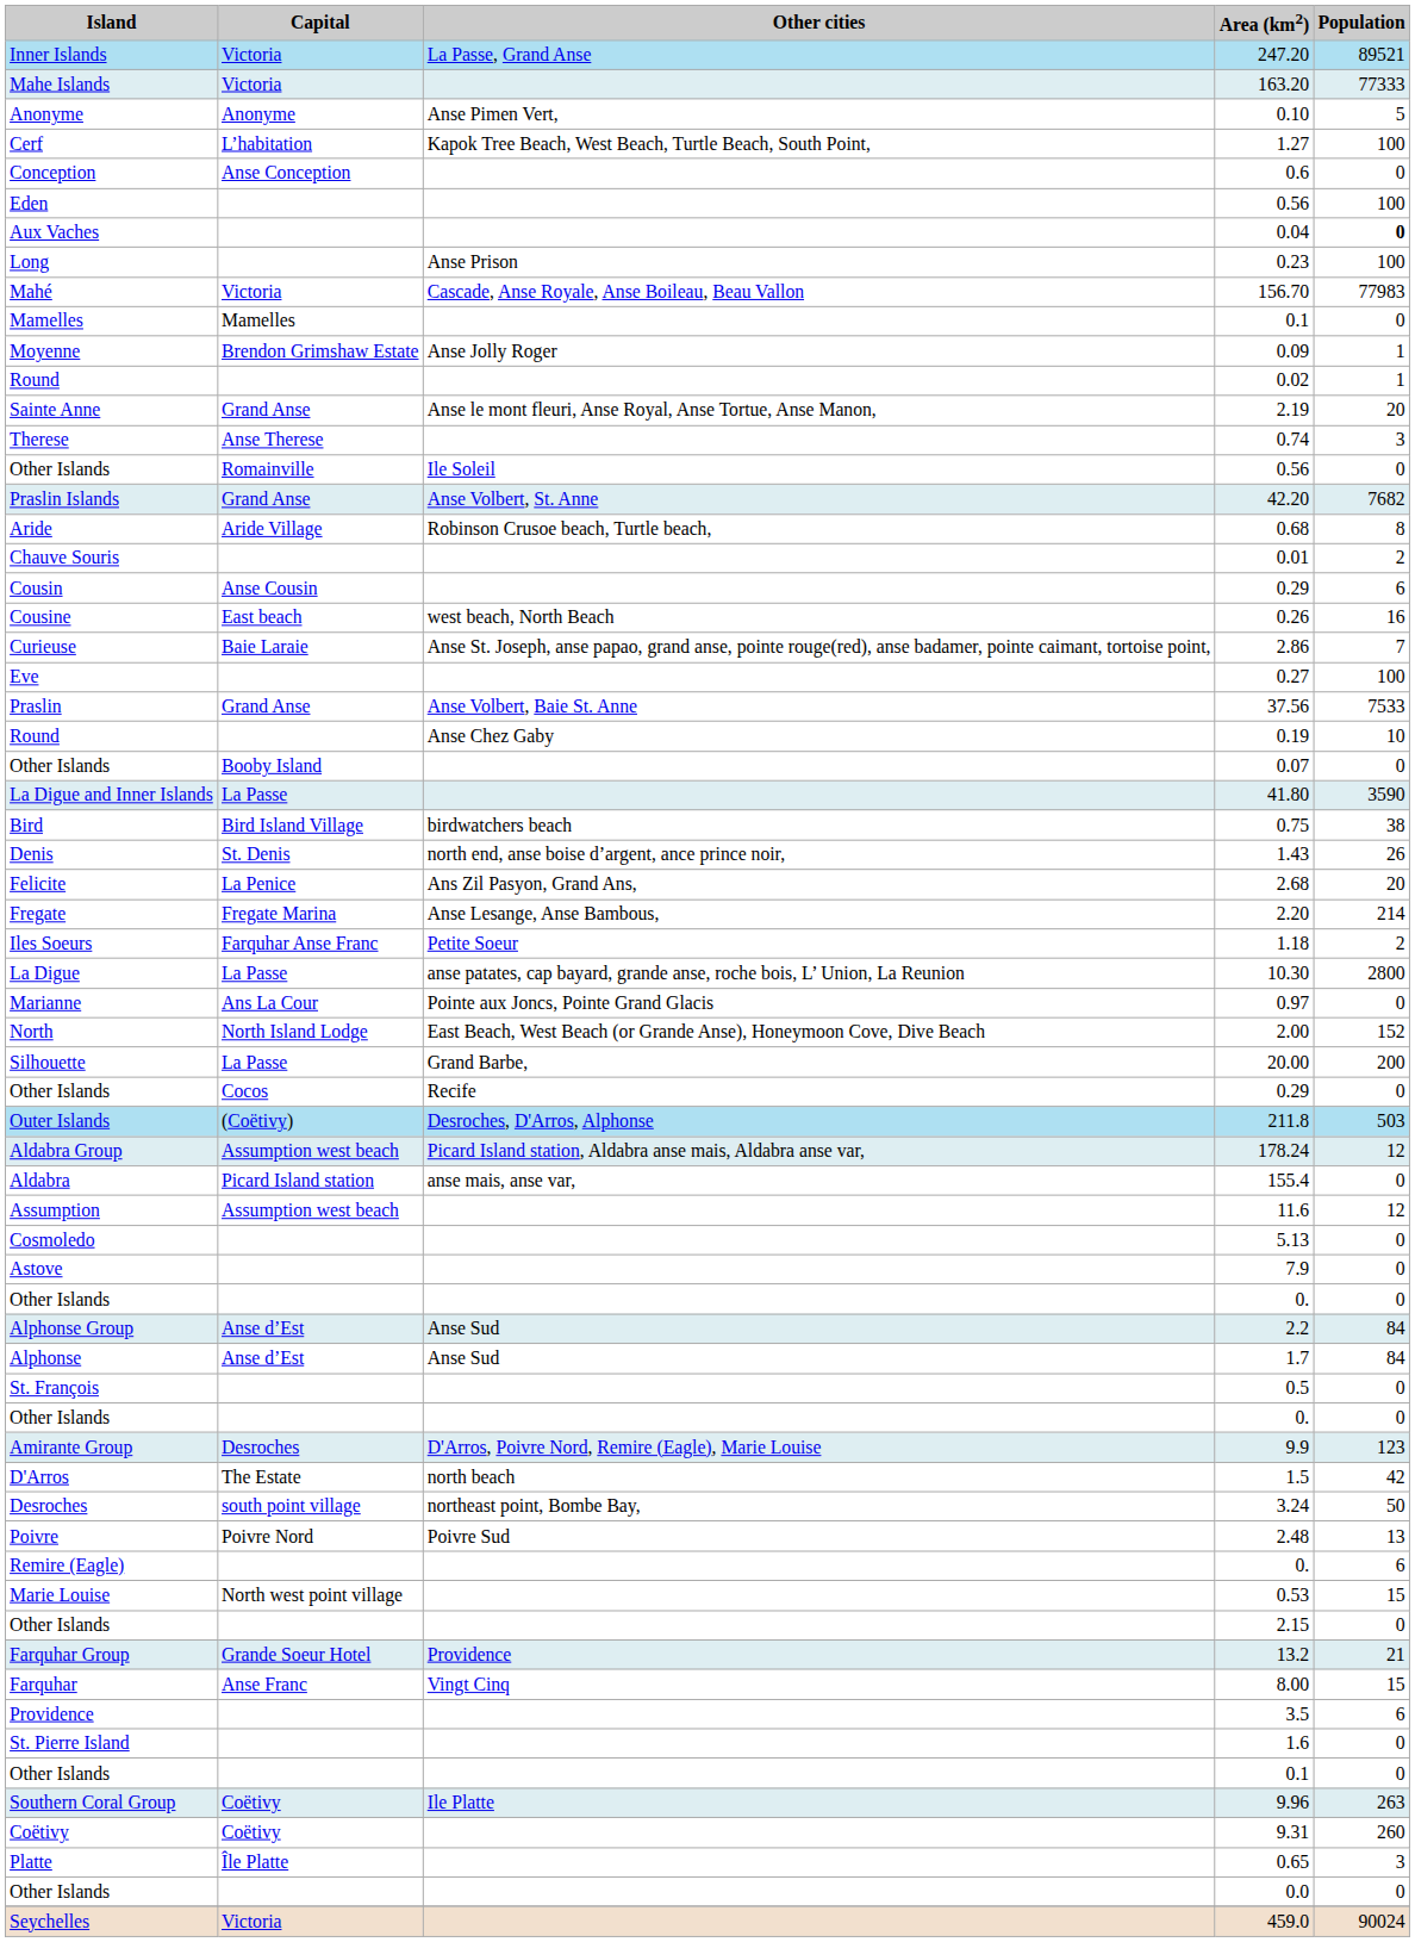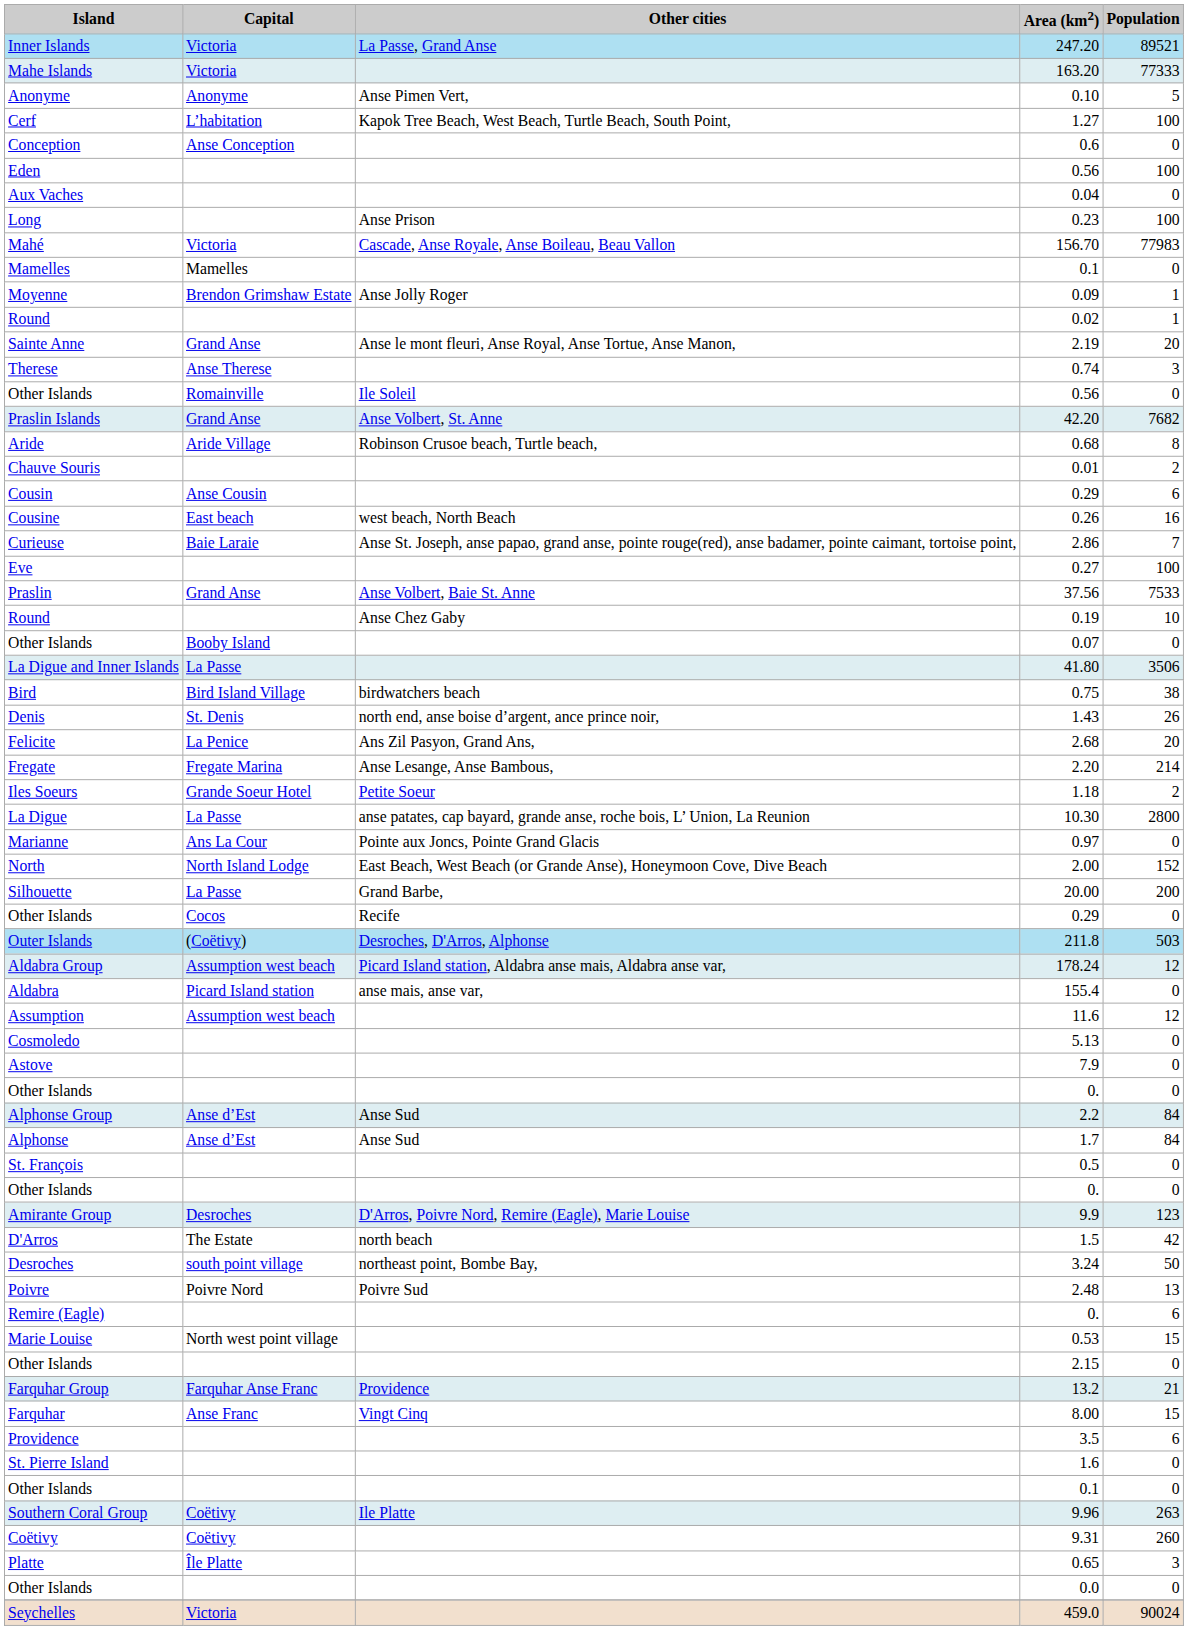 <table class="wikitable sortable">
 <tr>
 <th style="background: #CCC;" class="unsortable">Island</th>
 <th style="background: #CCC;" class="unsortable">Capital</th>
 <th style="background: #CCC;" class="unsortable">Other cities</th>
 <th style="background: #CCC;">Area (km<sup>2</sup>)</th>
 <th style="background: #CCC;">Population</th>
 </tr>
 <tr style="background:#AEE0F2;">
 <td><a href='#'>Inner Islands</a></td>
 <td><a href='#'>Victoria</a></td>
 <td><a href='#'>La Passe</a>, <a href='#'>Grand Anse</a></td>
 <td align="right">247.20</td>
 <td align="right">89521</td>
 </tr>
 <tr style="background:#DEEEF2;">
 <td><a href='#'>Mahe Islands</a></td>
 <td><a href='#'>Victoria</a></td>
 <td></td>
 <td align="right">163.20</td>
 <td align="right">77333</td>
 </tr>
 <tr style="background:#FFFFFF;">
 <td><a href='#'>Anonyme</a></td>
 <td><a href='#'>Anonyme</a></td>
 <td>Anse Pimen Vert,</td>
 <td align="right">0.10</td>
 <td align="right">5</td>
 </tr>
 <tr style="background:#FFFFFF;">
 <td><a href='#'>Cerf</a></td>
 <td><a href='#'>L’habitation</a></td>
 <td>Kapok Tree Beach, West Beach, Turtle Beach, South Point,</td>
 <td align="right">1.27</td>
 <td align="right">100</td>
 </tr>
 <tr style="background:#FFFFFF;">
 <td><a href='#'>Conception</a></td>
 <td><a href='#'>Anse Conception</a></td>
 <td></td>
 <td align="right">0.6</td>
 <td align="right">0</td>
 </tr>
 <tr style="background:#FFFFFF;">
 <td><a href='#'>Eden</a></td>
 <td></td>
 <td></td>
 <td align="right">0.56</td>
 <td align="right">100</td>
 </tr>
 <tr style="background:#FFFFFF;">
 <td><a href='#'>Aux Vaches</a></td>
 <td></td>
 <td></td>
 <td align="right">0.04</td>
-<td align="right"><strong>0</strong></td>
+<td align="right">0</td>
 </tr>
 <tr style="background:#FFFFFF;">
 <td><a href='#'>Long</a></td>
 <td></td>
 <td>Anse Prison</td>
 <td align="right">0.23</td>
 <td align="right">100</td>
 </tr>
 <tr style="background:#FFFFFF;">
 <td><a href='#'>Mahé</a></td>
 <td><a href='#'>Victoria</a></td>
 <td><a href='#'> Cascade</a>, <a href='#'>Anse Royale</a>, <a href='#'>Anse Boileau</a>, <a href='#'>Beau Vallon</a></td>
 <td align="right">156.70</td>
 <td align="right">77983</td>
 </tr>
 <tr style="background:#FFFFFF;">
 <td><a href='#'>Mamelles</a></td>
 <td>Mamelles</td>
 <td></td>
 <td align="right">0.1</td>
 <td align="right">0</td>
 </tr>
 <tr style="background:#FFFFFF;">
 <td><a href='#'>Moyenne</a></td>
 <td><a href='#'>Brendon Grimshaw Estate</a></td>
 <td>Anse Jolly Roger</td>
 <td align="right">0.09</td>
 <td align="right">1</td>
 </tr>
 <tr style="background:#FFFFFF;">
 <td><a href='#'>Round</a></td>
 <td></td>
 <td></td>
 <td align="right">0.02</td>
 <td align="right">1</td>
 </tr>
 <tr style="background:#FFFFFF;">
 <td><a href='#'>Sainte Anne</a></td>
 <td><a href='#'>Grand Anse</a></td>
 <td>Anse le mont fleuri, Anse Royal, Anse Tortue, Anse Manon,</td>
 <td align="right">2.19</td>
 <td align="right">20</td>
 </tr>
 <tr style="background:#FFFFFF;">
 <td><a href='#'>Therese</a></td>
 <td><a href='#'>Anse Therese</a></td>
 <td></td>
 <td align="right">0.74</td>
 <td align="right">3</td>
 </tr>
 <tr style="background:#FFFFFF;">
 <td>Other Islands</td>
 <td><a href='#'>Romainville</a>  </td>
 <td><a href='#'>Ile Soleil</a> </td>
 <td align="right">0.56</td>
 <td align="right">0</td>
 </tr>
 <tr style="background:#DEEEF2;">
 <td><a href='#'>Praslin Islands</a></td>
 <td><a href='#'>Grand Anse</a></td>
 <td><a href='#'>Anse Volbert</a>, <a href='#'>St. Anne</a></td>
 <td align="right">42.20</td>
 <td align="right">7682</td>
 </tr>
 <tr style="background:#FFFFFF;">
 <td><a href='#'>Aride</a></td>
 <td><a href='#'>Aride Village</a></td>
 <td>Robinson Crusoe beach, Turtle beach,</td>
 <td align="right">0.68</td>
 <td align="right">8</td>
 </tr>
 <tr style="background:#FFFFFF;">
 <td><a href='#'>Chauve Souris</a></td>
 <td> </td>
 <td></td>
 <td align="right">0.01</td>
 <td align="right">2</td>
 </tr>
 <tr style="background:#FFFFFF;">
 <td><a href='#'>Cousin</a></td>
 <td><a href='#'>Anse Cousin</a></td>
 <td></td>
 <td align="right">0.29</td>
 <td align="right">6</td>
 </tr>
 <tr style="background:#FFFFFF;">
 <td><a href='#'>Cousine</a></td>
 <td><a href='#'>East beach</a></td>
 <td>west beach, North Beach</td>
 <td align="right">0.26</td>
 <td align="right">16</td>
 </tr>
 <tr style="background:#FFFFFF;">
 <td><a href='#'>Curieuse</a></td>
 <td><a href='#'>Baie Laraie</a></td>
 <td>Anse St. Joseph, anse papao, grand anse, pointe rouge(red), anse badamer, pointe caimant, tortoise point,</td>
 <td align="right">2.86</td>
 <td align="right">7</td>
 </tr>
 <tr style="background:#FFFFFF;">
 <td><a href='#'>Eve</a></td>
 <td></td>
 <td></td>
 <td align="right">0.27</td>
 <td align="right">100</td>
 </tr>
 <tr style="background:#FFFFFF;">
 <td><a href='#'>Praslin</a></td>
 <td><a href='#'>Grand Anse</a></td>
 <td><a href='#'>Anse Volbert</a>, <a href='#'>Baie St. Anne</a></td>
 <td align="right">37.56</td>
 <td align="right">7533</td>
 </tr>
 <tr style="background:#FFFFFF;">
 <td><a href='#'>Round</a></td>
 <td></td>
 <td>Anse Chez Gaby</td>
 <td align="right">0.19</td>
 <td align="right">10</td>
 </tr>
 <tr style="background:#FFFFFF;">
 <td>Other Islands</td>
 <td><a href='#'>Booby Island</a></td>
 <td></td>
 <td align="right">0.07</td>
 <td align="right">0</td>
 </tr>
 <tr style="background:#DEEEF2;">
 <td><a href='#'>La Digue and Inner Islands</a></td>
 <td><a href='#'>La Passe</a></td>
 <td></td>
 <td align="right">41.80</td>
-<td align="right">3590</td>
+<td align="right">3506</td>
 </tr>
 <tr style="background:#FFFFFF;">
 <td><a href='#'>Bird</a></td>
 <td><a href='#'>Bird Island Village</a></td>
 <td>birdwatchers beach</td>
 <td align="right">0.75</td>
 <td align="right">38</td>
 </tr>
 <tr style="background:#FFFFFF;">
 <td><a href='#'>Denis</a></td>
 <td><a href='#'>St. Denis</a></td>
 <td>north end, anse boise d’argent, ance prince noir,</td>
 <td align="right">1.43</td>
 <td align="right">26</td>
 </tr>
 <tr style="background:#FFFFFF;">
 <td><a href='#'>Felicite</a></td>
 <td><a href='#'>La Penice</a></td>
 <td>Ans Zil Pasyon, Grand Ans,</td>
 <td align="right">2.68</td>
 <td align="right">20</td>
 </tr>
 <tr style="background:#FFFFFF;">
 <td><a href='#'>Fregate</a></td>
 <td><a href='#'>Fregate Marina</a></td>
 <td>Anse Lesange, Anse Bambous,</td>
 <td align="right">2.20</td>
 <td align="right">214</td>
 </tr>
 <tr style="background:#FFFFFF;">
 <td><a href='#'>Iles Soeurs</a></td>
-<td><a href='#'>Farquhar Anse Franc</a></td>
+<td><a href='#'>Grande Soeur Hotel</a></td>
 <td><a href='#'>Petite Soeur</a></td>
 <td align="right">1.18</td>
 <td align="right">2</td>
 </tr>
 <tr style="background:#FFFFFF;">
 <td><a href='#'>La Digue</a></td>
 <td><a href='#'>La Passe</a></td>
 <td>anse patates, cap bayard, grande anse, roche bois, L’ Union, La Reunion</td>
 <td align="right">10.30</td>
 <td align="right">2800</td>
 </tr>
 <tr style="background:#FFFFFF;">
 <td><a href='#'>Marianne</a></td>
 <td><a href='#'>Ans La Cour</a></td>
 <td>Pointe aux Joncs, Pointe Grand Glacis</td>
 <td align="right">0.97</td>
 <td align="right">0</td>
 </tr>
 <tr style="background:#FFFFFF;">
 <td><a href='#'>North</a></td>
 <td><a href='#'>North Island Lodge</a></td>
 <td>East Beach, West Beach (or Grande Anse), Honeymoon Cove, Dive Beach</td>
 <td align="right">2.00</td>
 <td align="right">152</td>
 </tr>
 <tr style="background:#FFFFFF;">
 <td><a href='#'>Silhouette</a></td>
 <td><a href='#'>La Passe</a></td>
 <td>Grand Barbe,</td>
 <td align="right">20.00</td>
 <td align="right">200</td>
 </tr>
 <tr style="background:#FFFFFF;">
 <td>Other Islands</td>
 <td><a href='#'>Cocos</a></td>
 <td>Recife</td>
 <td align="right">0.29</td>
 <td align="right">0</td>
 </tr>
 <tr style="background:#AEE0F2;">
 <td><a href='#'>Outer Islands</a></td>
 <td>(<a href='#'>Coëtivy</a>)</td>
 <td><a href='#'>Desroches</a>, <a href='#'>D'Arros</a>, <a href='#'>Alphonse</a></td>
 <td align="right">211.8</td>
 <td align="right">503</td>
 </tr>
 <tr style="background:#DEEEF2;">
 <td><a href='#'>Aldabra Group</a></td>
 <td><a href='#'>Assumption west beach</a></td>
 <td><a href='#'>Picard Island station</a>, Aldabra anse mais, Aldabra anse var,</td>
 <td align="right">178.24</td>
 <td align="right">12</td>
 </tr>
 <tr style="background:#FFFFFF;">
 <td><a href='#'>Aldabra</a></td>
 <td><a href='#'>Picard Island station</a></td>
 <td>anse mais, anse var,</td>
 <td align="right">155.4</td>
 <td align="right">0</td>
 </tr>
 <tr style="background:#FFFFFF;">
 <td><a href='#'>Assumption</a></td>
 <td><a href='#'>Assumption west beach</a></td>
 <td></td>
 <td align="right">11.6</td>
 <td align="right">12</td>
 </tr>
 <tr style="background:#FFFFFF;">
 <td><a href='#'>Cosmoledo</a></td>
 <td></td>
 <td></td>
 <td align="right">5.13</td>
 <td align="right">0</td>
 </tr>
 <tr style="background:#FFFFFF;">
 <td><a href='#'>Astove</a></td>
 <td></td>
 <td></td>
 <td align="right">7.9</td>
 <td align="right">0</td>
 </tr>
 <tr style="background:#FFFFFF;">
 <td>Other Islands</td>
 <td></td>
 <td></td>
 <td align="right">0.</td>
 <td align="right">0</td>
 </tr>
 <tr style="background:#DEEEF2;">
 <td><a href='#'>Alphonse Group</a></td>
 <td><a href='#'>Anse d’Est</a></td>
 <td>Anse Sud</td>
 <td align="right">2.2</td>
 <td align="right">84</td>
 </tr>
 <tr style="background:#FFFFFF;">
 <td><a href='#'>Alphonse</a></td>
 <td><a href='#'>Anse d’Est</a></td>
 <td>Anse Sud</td>
 <td align="right">1.7</td>
 <td align="right">84</td>
 </tr>
 <tr style="background:#FFFFFF;">
 <td><a href='#'>St. François</a></td>
 <td></td>
 <td></td>
 <td align="right">0.5</td>
 <td align="right">0</td>
 </tr>
 <tr style="background:#FFFFFF;">
 <td>Other Islands</td>
 <td></td>
 <td></td>
 <td align="right">0.</td>
 <td align="right">0</td>
 </tr>
 <tr style="background:#DEEEF2;">
 <td><a href='#'>Amirante Group</a></td>
 <td><a href='#'>Desroches</a></td>
 <td><a href='#'>D'Arros</a>, <a href='#'>Poivre Nord</a>, <a href='#'>Remire (Eagle)</a>, <a href='#'>Marie Louise</a></td>
 <td align="right">9.9</td>
 <td align="right">123</td>
 </tr>
 <tr style="background:#FFFFFF;">
 <td><a href='#'>D'Arros</a></td>
 <td>The Estate</td>
 <td>north beach</td>
 <td align="right">1.5</td>
 <td align="right">42</td>
 </tr>
 <tr style="background:#FFFFFF;">
 <td><a href='#'>Desroches</a></td>
 <td><a href='#'>south point village</a></td>
 <td>northeast point, Bombe Bay,</td>
 <td align="right">3.24</td>
 <td align="right">50</td>
 </tr>
 <tr style="background:#FFFFFF;">
 <td><a href='#'>Poivre</a></td>
 <td>Poivre Nord</td>
 <td>Poivre Sud</td>
 <td align="right">2.48</td>
 <td align="right">13</td>
 </tr>
 <tr style="background:#FFFFFF;">
 <td><a href='#'>Remire (Eagle)</a></td>
 <td></td>
 <td></td>
 <td align="right">0.</td>
 <td align="right">6</td>
 </tr>
 <tr style="background:#FFFFFF;">
 <td><a href='#'>Marie Louise</a></td>
 <td>North west point village</td>
 <td></td>
 <td align="right">0.53</td>
 <td align="right">15</td>
 </tr>
 <tr style="background:#FFFFFF;">
 <td>Other Islands</td>
 <td></td>
 <td></td>
 <td align="right">2.15</td>
 <td align="right">0</td>
 </tr>
 <tr style="background:#DEEEF2;">
 <td><a href='#'>Farquhar Group</a></td>
-<td><a href='#'>Grande Soeur Hotel</a></td>
+<td><a href='#'>Farquhar Anse Franc</a></td>
 <td><a href='#'>Providence</a></td>
 <td align="right">13.2</td>
 <td align="right">21</td>
 </tr>
 <tr style="background:#FFFFFF;">
 <td><a href='#'>Farquhar</a></td>
 <td><a href='#'>Anse Franc</a></td>
 <td><a href='#'>Vingt Cinq</a></td>
 <td align="right">8.00</td>
 <td align="right">15</td>
 </tr>
 <tr style="background:#FFFFFF;">
 <td><a href='#'>Providence</a></td>
 <td></td>
 <td></td>
 <td align="right">3.5</td>
 <td align="right">6</td>
 </tr>
 <tr style="background:#FFFFFF;">
 <td><a href='#'>St. Pierre Island</a></td>
 <td></td>
 <td></td>
 <td align="right">1.6</td>
 <td align="right">0</td>
 </tr>
 <tr style="background:#FFFFFF;">
 <td>Other Islands</td>
 <td></td>
 <td></td>
 <td align="right">0.1</td>
 <td align="right">0</td>
 </tr>
 <tr style="background:#DEEEF2;">
 <td><a href='#'>Southern Coral Group</a></td>
 <td><a href='#'>Coëtivy</a></td>
 <td><a href='#'>Ile Platte</a></td>
 <td align="right">9.96</td>
 <td align="right">263</td>
 </tr>
 <tr style="background:#FFFFFF;">
 <td><a href='#'>Coëtivy</a></td>
 <td><a href='#'>Coëtivy</a></td>
 <td></td>
 <td align="right">9.31</td>
 <td align="right">260</td>
 </tr>
 <tr style="background:#FFFFFF;">
 <td><a href='#'>Platte</a></td>
 <td><a href='#'>Île Platte</a></td>
 <td></td>
 <td align="right">0.65</td>
 <td align="right">3</td>
 </tr>
 <tr style="background:#FFFFFF;">
 <td>Other Islands</td>
 <td></td>
 <td></td>
 <td align="right">0.0</td>
 <td align="right">0</td>
 </tr>
 <tr>
 </tr>
 <tr style="background:#F2E0CE;" | class="sortbottom">
 <td><a href='#'>Seychelles</a></td>
 <td><a href='#'>Victoria</a></td>
 <td></td>
 <td align="right">459.0</td>
 <td align="right">90024</td>
 </tr>
 </table>
